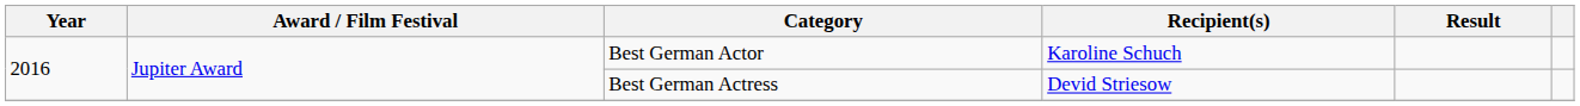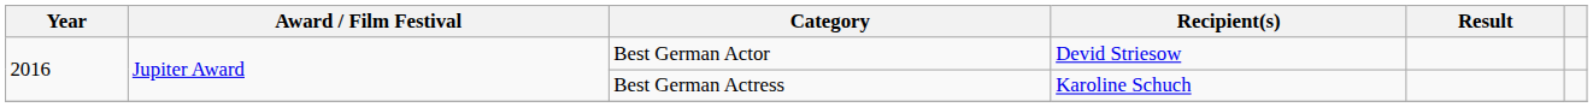 <table class="wikitable sortable" style="width: 99%;">
 <tr>
 <th scope="col">Year</th>
 <th scope="col">Award / Film Festival</th>
 <th scope="col">Category</th>
 <th scope="col">Recipient(s)</th>
 <th scope="col">Result</th>
 <th scope="col" class="unsortable"></th>
 </tr>
 <tr>
 <td rowspan="2">2016</td>
 <td rowspan="2"><a href='#'>Jupiter Award</a></td>
 <td>Best German Actor</td>
-<td><a href='#'>Karoline Schuch</a></td>
+<td><a href='#'>Devid Striesow</a></td>
 <td></td>
 <td></td>
 </tr>
 <tr>
 <td>Best German Actress</td>
-<td><a href='#'>Devid Striesow</a></td>
+<td><a href='#'>Karoline Schuch</a></td>
 <td></td>
 <td></td>
 </tr>
 <tr>
 </tr>
 </table>
